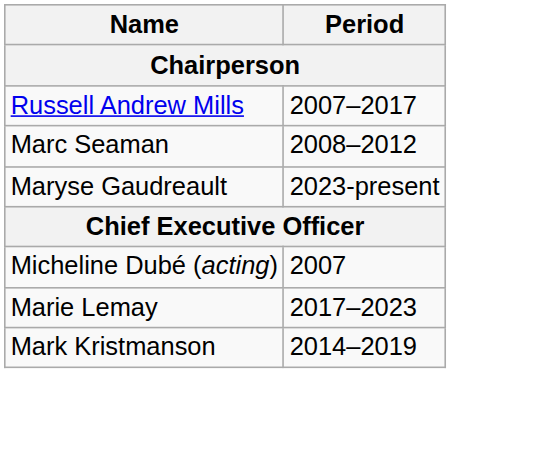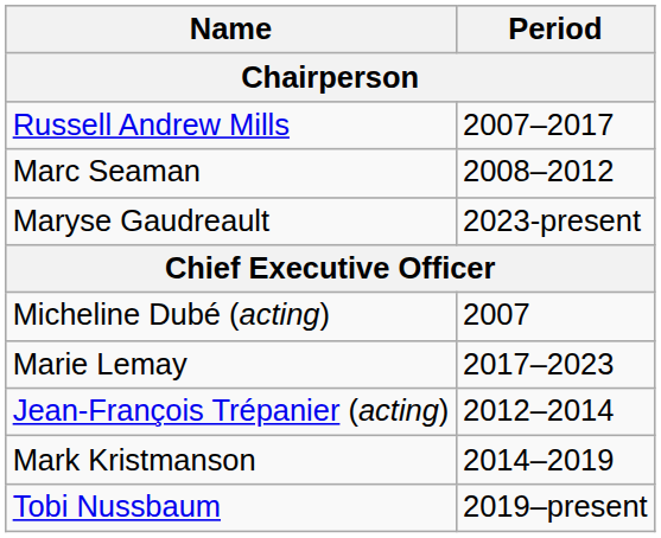 <table class="wikitable">
 <tr>
 <th>Name</th>
 <th>Period</th>
 </tr>
 <tr>
 <th colspan="2">Chairperson</th>
 </tr>
 <tr>
 <td><a href='#'>Russell Andrew Mills</a></td>
 <td>2007–2017</td>
 </tr>
 <tr>
 <td>Marc Seaman</td>
 <td>2008–2012</td>
 </tr>
 <tr>
 <td>Maryse Gaudreault</td>
 <td>2023-present</td>
 </tr>
 <tr>
 <th colspan="2">Chief Executive Officer</th>
 </tr>
 <tr>
 <td>Micheline Dubé (<em>acting</em>)</td>
 <td>2007</td>
 </tr>
 <tr>
 <td>Marie Lemay</td>
 <td>2017–2023</td>
 </tr>
 <tr>
+<td><a href='#'>Jean-François Trépanier</a> (<em>acting</em>)</td>
+<td>2012–2014</td>
+</tr>
+<tr>
 <td>Mark Kristmanson</td>
 <td>2014–2019</td>
 </tr>
+<tr>
+<td><a href='#'>Tobi Nussbaum</a></td>
+<td>2019–present</td>
+</tr>
 </table>
